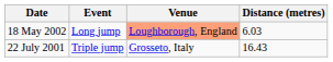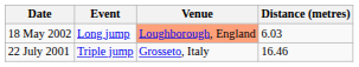 <table class="wikitable">
 <tr>
 <th>Date</th>
 <th>Event</th>
 <th>Venue</th>
 <th>Distance (metres)</th>
 </tr>
 <tr>
 <td>18 May 2002</td>
 <td><a href='#'>Long jump</a></td>
 <td style="background: lightsalmon;"><a href='#'>Loughborough</a>, England</td>
 <td>6.03</td>
 </tr>
 <tr>
 <td>22 July 2001</td>
 <td><a href='#'>Triple jump</a></td>
 <td><a href='#'>Grosseto</a>, Italy</td>
-<td>16.43</td>
+<td>16.46</td>
 </tr>
 </table>
